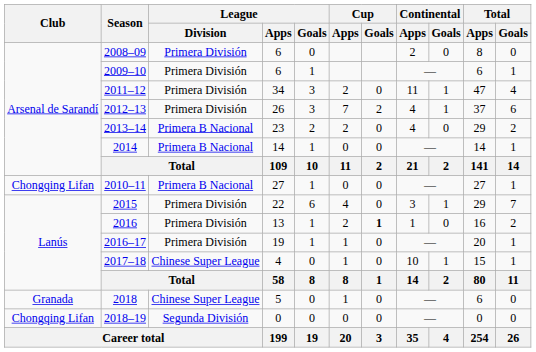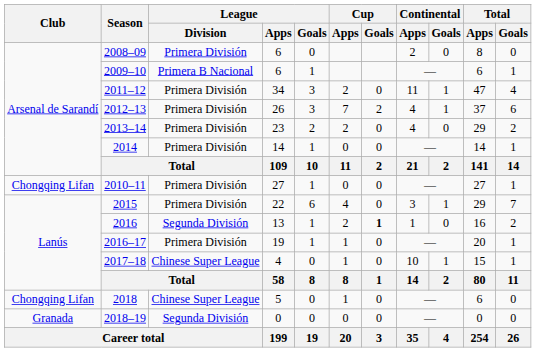 <table class="wikitable" style="text-align: center;">
 <tr>
 <th rowspan="2">Club</th>
 <th rowspan="2">Season</th>
 <th colspan="3">League</th>
 <th colspan="2">Cup</th>
 <th colspan="2">Continental</th>
 <th colspan="2">Total</th>
 </tr>
 <tr>
 <th>Division</th>
 <th>Apps</th>
 <th>Goals</th>
 <th>Apps</th>
 <th>Goals</th>
 <th>Apps</th>
 <th>Goals</th>
 <th>Apps</th>
 <th>Goals</th>
 </tr>
 <tr>
 <td rowspan="7"><a href='#'>Arsenal de Sarandí</a></td>
 <td><a href='#'>2008–09</a></td>
 <td><a href='#'>Primera División</a></td>
 <td>6</td>
 <td>0</td>
 <td></td>
 <td></td>
 <td>2</td>
 <td>0</td>
 <td>8</td>
 <td>0</td>
 </tr>
 <tr>
 <td><a href='#'>2009–10</a></td>
-<td>Primera División</td>
+<td><a href='#'>Primera B Nacional</a></td>
 <td>6</td>
 <td>1</td>
 <td></td>
 <td></td>
 <td colspan="2">—</td>
 <td>6</td>
 <td>1</td>
 </tr>
 <tr>
 <td><a href='#'>2011–12</a></td>
 <td>Primera División</td>
 <td>34</td>
 <td>3</td>
 <td>2</td>
 <td>0</td>
 <td>11</td>
 <td>1</td>
 <td>47</td>
 <td>4</td>
 </tr>
 <tr>
 <td><a href='#'>2012–13</a></td>
 <td>Primera División</td>
 <td>26</td>
 <td>3</td>
 <td>7</td>
 <td>2</td>
 <td>4</td>
 <td>1</td>
 <td>37</td>
 <td>6</td>
 </tr>
 <tr>
 <td><a href='#'>2013–14</a></td>
-<td><a href='#'>Primera B Nacional</a></td>
+<td>Primera División</td>
 <td>23</td>
 <td>2</td>
 <td>2</td>
 <td>0</td>
 <td>4</td>
 <td>0</td>
 <td>29</td>
 <td>2</td>
 </tr>
 <tr>
 <td><a href='#'>2014</a></td>
-<td><a href='#'>Primera B Nacional</a></td>
+<td>Primera División</td>
 <td>14</td>
 <td>1</td>
 <td>0</td>
 <td>0</td>
 <td colspan="2">—</td>
 <td>14</td>
 <td>1</td>
 </tr>
 <tr>
 <th colspan="2">Total</th>
 <th>109</th>
 <th>10</th>
 <th>11</th>
 <th>2</th>
 <th>21</th>
 <th>2</th>
 <th>141</th>
 <th>14</th>
 </tr>
 <tr>
 <td><a href='#'>Chongqing Lifan</a></td>
 <td><a href='#'>2010–11</a></td>
-<td><a href='#'>Primera B Nacional</a></td>
+<td>Primera División</td>
 <td>27</td>
 <td>1</td>
 <td>0</td>
 <td>0</td>
 <td colspan="2">—</td>
 <td>27</td>
 <td>1</td>
 </tr>
 <tr>
 <td rowspan="5"><a href='#'>Lanús</a></td>
 <td><a href='#'>2015</a></td>
 <td>Primera División</td>
 <td>22</td>
 <td>6</td>
 <td>4</td>
 <td>0</td>
 <td>3</td>
 <td>1</td>
 <td>29</td>
 <td>7</td>
 </tr>
 <tr>
 <td><a href='#'>2016</a></td>
-<td>Primera División</td>
+<td><a href='#'>Segunda División</a></td>
 <td>13</td>
 <td>1</td>
 <td>2</td>
 <td><strong>1</strong></td>
 <td>1</td>
 <td>0</td>
 <td>16</td>
 <td>2</td>
 </tr>
 <tr>
 <td><a href='#'>2016–17</a></td>
 <td>Primera División</td>
 <td>19</td>
 <td>1</td>
 <td>1</td>
 <td>0</td>
 <td colspan="2">—</td>
 <td>20</td>
 <td>1</td>
 </tr>
 <tr>
 <td><a href='#'>2017–18</a></td>
 <td><a href='#'>Chinese Super League</a></td>
 <td>4</td>
 <td>0</td>
 <td>1</td>
 <td>0</td>
 <td>10</td>
 <td>1</td>
 <td>15</td>
 <td>1</td>
 </tr>
 <tr>
 <th colspan="2">Total</th>
 <th>58</th>
 <th>8</th>
 <th>8</th>
 <th>1</th>
 <th>14</th>
 <th>2</th>
 <th>80</th>
 <th>11</th>
 </tr>
 <tr>
-<td><a href='#'>Granada</a></td>
+<td><a href='#'>Chongqing Lifan</a></td>
 <td><a href='#'>2018</a></td>
 <td><a href='#'>Chinese Super League</a></td>
 <td>5</td>
 <td>0</td>
 <td>1</td>
 <td>0</td>
 <td colspan="2">—</td>
 <td>6</td>
 <td>0</td>
 </tr>
 <tr>
-<td><a href='#'>Chongqing Lifan</a></td>
+<td><a href='#'>Granada</a></td>
 <td><a href='#'>2018–19</a></td>
 <td><a href='#'>Segunda División</a></td>
 <td>0</td>
 <td>0</td>
 <td>0</td>
 <td>0</td>
 <td colspan="2">—</td>
 <td>0</td>
 <td>0</td>
 </tr>
 <tr>
 <th colspan="3">Career total</th>
 <th>199</th>
 <th>19</th>
 <th>20</th>
 <th>3</th>
 <th>35</th>
 <th>4</th>
 <th>254</th>
 <th>26</th>
 </tr>
 </table>
